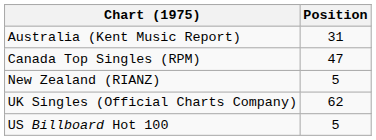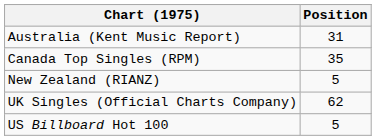 <table class="wikitable sortable">
 <tr>
 <th align="left">Chart (1975)</th>
 <th style="text-align:center;">Position</th>
 </tr>
 <tr>
 <td>Australia (Kent Music Report)</td>
 <td style="text-align:center;">31</td>
 </tr>
 <tr>
 <td>Canada Top Singles (RPM)</td>
-<td style="text-align:center;">47</td>
+<td style="text-align:center;">35</td>
 </tr>
 <tr>
 <td>New Zealand (RIANZ)</td>
 <td style="text-align:center;">5</td>
 </tr>
 <tr>
 <td>UK Singles (Official Charts Company)</td>
 <td style="text-align:center;">62</td>
 </tr>
 <tr>
 <td>US <em>Billboard</em> Hot 100</td>
 <td style="text-align:center;">5</td>
 </tr>
 </table>
